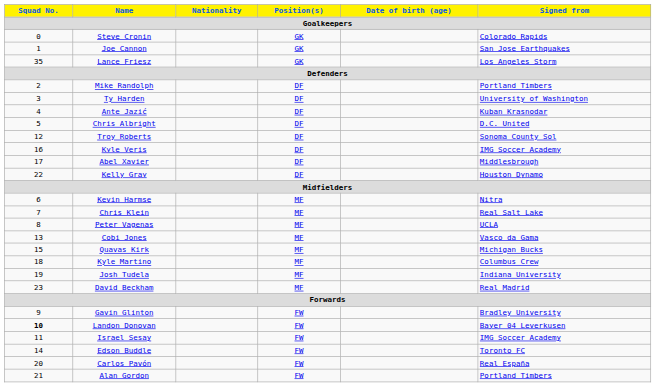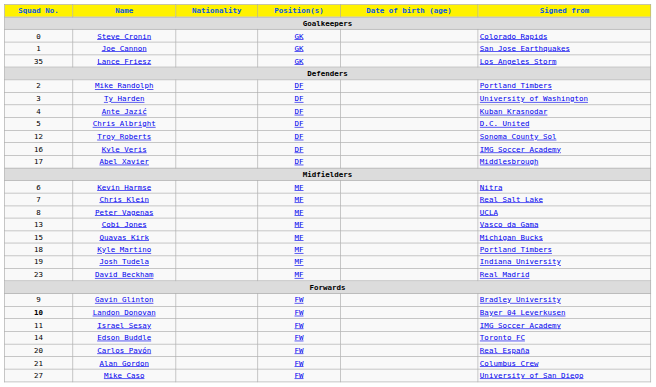 <table class="wikitable" style="text-align:center; font-size:90%; width:80%;">
 <tr>
 <th style="background:#FFF200; color:#0657EC; text-align:center;">Squad No.</th>
 <th style="background:#FFF200; color:#0657EC; text-align:center;">Name</th>
 <th style="background:#FFF200; color:#0657EC; text-align:center;">Nationality</th>
 <th style="background:#FFF200; color:#0657EC; text-align:center;">Position(s)</th>
 <th style="background:#FFF200; color:#0657EC; text-align:center;">Date of birth (age)</th>
 <th style="background:#FFF200; color:#0657EC; text-align:center;">Signed from</th>
 </tr>
 <tr>
 <th colspan="6" style="background:#dcdcdc; text-align:center">Goalkeepers</th>
 </tr>
 <tr>
 <td>0</td>
 <td><a href='#'>Steve Cronin</a></td>
 <td></td>
 <td><a href='#'>GK</a></td>
 <td></td>
 <td align=left> <a href='#'>Colorado Rapids</a></td>
 </tr>
 <tr>
 <td>1</td>
 <td><a href='#'>Joe Cannon</a></td>
 <td></td>
 <td><a href='#'>GK</a></td>
 <td></td>
 <td align=left> <a href='#'>San Jose Earthquakes</a></td>
 </tr>
 <tr>
 <td>35</td>
 <td><a href='#'>Lance Friesz</a></td>
 <td></td>
 <td><a href='#'>GK</a></td>
 <td></td>
 <td align=left> <a href='#'>Los Angeles Storm</a></td>
 </tr>
 <tr>
 <th colspan="6" style="background:#dcdcdc; text-align:center">Defenders</th>
 </tr>
 <tr>
 <td>2</td>
 <td><a href='#'>Mike Randolph</a></td>
 <td></td>
 <td><a href='#'>DF</a></td>
 <td></td>
 <td align=left> <a href='#'>Portland Timbers</a></td>
 </tr>
 <tr>
 <td>3</td>
 <td><a href='#'>Ty Harden</a></td>
 <td></td>
 <td><a href='#'>DF</a></td>
 <td></td>
 <td align=left> <a href='#'>University of Washington</a></td>
 </tr>
 <tr>
 <td>4</td>
 <td><a href='#'>Ante Jazić</a></td>
 <td></td>
 <td><a href='#'>DF</a></td>
 <td></td>
 <td align=left> <a href='#'>Kuban Krasnodar</a></td>
 </tr>
 <tr>
 <td>5</td>
 <td><a href='#'>Chris Albright</a></td>
 <td></td>
 <td><a href='#'>DF</a></td>
 <td></td>
 <td align=left> <a href='#'>D.C. United</a></td>
 </tr>
 <tr>
 <td>12</td>
 <td><a href='#'>Troy Roberts</a></td>
 <td></td>
 <td><a href='#'>DF</a></td>
 <td></td>
 <td align=left> <a href='#'>Sonoma County Sol</a></td>
 </tr>
 <tr>
 <td>16</td>
 <td><a href='#'>Kyle Veris</a></td>
 <td></td>
 <td><a href='#'>DF</a></td>
 <td></td>
 <td align=left> <a href='#'>IMG Soccer Academy</a></td>
 </tr>
 <tr>
 <td>17</td>
 <td><a href='#'>Abel Xavier</a></td>
 <td></td>
 <td><a href='#'>DF</a></td>
 <td></td>
 <td align=left> <a href='#'>Middlesbrough</a></td>
 </tr>
 <tr>
-<td>22</td>
-<td><a href='#'>Kelly Gray</a></td>
-<td></td>
-<td><a href='#'>DF</a></td>
-<td></td>
-<td align=left> <a href='#'>Houston Dynamo</a></td>
-</tr>
-<tr>
 <th colspan="6" style="background:#dcdcdc; text-align:center">Midfielders</th>
 </tr>
 <tr>
 <td>6</td>
 <td><a href='#'>Kevin Harmse</a></td>
 <td></td>
 <td><a href='#'>MF</a></td>
 <td></td>
 <td align=left> <a href='#'>Nitra</a></td>
 </tr>
 <tr>
 <td>7</td>
 <td><a href='#'>Chris Klein</a></td>
 <td></td>
 <td><a href='#'>MF</a></td>
 <td></td>
 <td align=left> <a href='#'>Real Salt Lake</a></td>
 </tr>
 <tr>
 <td>8</td>
 <td><a href='#'>Peter Vagenas</a></td>
 <td></td>
 <td><a href='#'>MF</a></td>
 <td></td>
 <td align=left> <a href='#'>UCLA</a></td>
 </tr>
 <tr>
 <td>13</td>
 <td><a href='#'>Cobi Jones</a></td>
 <td></td>
 <td><a href='#'>MF</a></td>
 <td></td>
 <td align=left> <a href='#'>Vasco da Gama</a></td>
 </tr>
 <tr>
 <td>15</td>
 <td><a href='#'>Quavas Kirk</a></td>
 <td></td>
 <td><a href='#'>MF</a></td>
 <td></td>
 <td align=left> <a href='#'>Michigan Bucks</a></td>
 </tr>
 <tr>
 <td>18</td>
 <td><a href='#'>Kyle Martino</a></td>
 <td></td>
 <td><a href='#'>MF</a></td>
 <td></td>
-<td align=left> <a href='#'>Columbus Crew</a></td>
+<td align=left> <a href='#'>Portland Timbers</a></td>
 </tr>
 <tr>
 <td>19</td>
 <td><a href='#'>Josh Tudela</a></td>
 <td></td>
 <td><a href='#'>MF</a></td>
 <td></td>
 <td align=left> <a href='#'>Indiana University</a></td>
 </tr>
 <tr>
 <td>23</td>
 <td><a href='#'>David Beckham</a></td>
 <td></td>
 <td><a href='#'>MF</a></td>
 <td></td>
 <td align=left> <a href='#'>Real Madrid</a></td>
 </tr>
 <tr>
 <th colspan="6" style="background:#dcdcdc; text-align:center">Forwards</th>
 </tr>
 <tr>
 <td>9</td>
 <td><a href='#'>Gavin Glinton</a></td>
 <td></td>
 <td><a href='#'>FW</a></td>
 <td></td>
 <td align=left> <a href='#'>Bradley University</a></td>
 </tr>
 <tr>
 <td><strong>10</strong></td>
 <td><a href='#'>Landon Donovan</a></td>
 <td></td>
 <td><a href='#'>FW</a></td>
 <td></td>
 <td align=left> <a href='#'>Bayer 04 Leverkusen</a></td>
 </tr>
 <tr>
 <td>11</td>
 <td><a href='#'>Israel Sesay</a></td>
 <td></td>
 <td><a href='#'>FW</a></td>
 <td></td>
 <td align=left> <a href='#'>IMG Soccer Academy</a></td>
 </tr>
 <tr>
 <td>14</td>
 <td><a href='#'>Edson Buddle</a></td>
 <td></td>
 <td><a href='#'>FW</a></td>
 <td></td>
 <td align=left> <a href='#'>Toronto FC</a></td>
 </tr>
 <tr>
 <td>20</td>
 <td><a href='#'>Carlos Pavón</a></td>
 <td></td>
 <td><a href='#'>FW</a></td>
 <td></td>
 <td align=left> <a href='#'>Real España</a></td>
 </tr>
 <tr>
 <td>21</td>
 <td><a href='#'>Alan Gordon</a></td>
 <td></td>
 <td><a href='#'>FW</a></td>
 <td></td>
-<td align=left> <a href='#'>Portland Timbers</a></td>
+<td align=left> <a href='#'>Columbus Crew</a></td>
+</tr>
+<tr>
+<td>27</td>
+<td><a href='#'>Mike Caso</a></td>
+<td></td>
+<td><a href='#'>FW</a></td>
+<td></td>
+<td align=left> <a href='#'>University of San Diego</a></td>
 </tr>
 </table>
